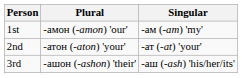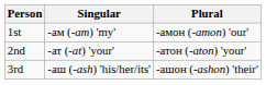 <table class="wikitable">
 <tr>
 <th>Person</th>
+<th>Singular</th>
 <th>Plural</th>
-<th>Singular</th>
 </tr>
 <tr>
 <td>1st</td>
+<td>-ам (<em>-am</em>) 'my'</td>
 <td>-амон (<em>-amon</em>) 'our'</td>
-<td>-ам (<em>-am</em>) 'my'</td>
 </tr>
 <tr>
 <td>2nd</td>
+<td>-ат (<em>-at</em>) 'your'</td>
 <td>-атон (<em>-aton</em>) 'your'</td>
-<td>-ат (<em>-at</em>) 'your'</td>
 </tr>
 <tr>
 <td>3rd</td>
+<td>-аш (<em>-ash</em>) 'his/her/its'</td>
 <td>-ашон (<em>-ashon</em>) 'their'</td>
-<td>-аш (<em>-ash</em>) 'his/her/its'</td>
 </tr>
 </table>
